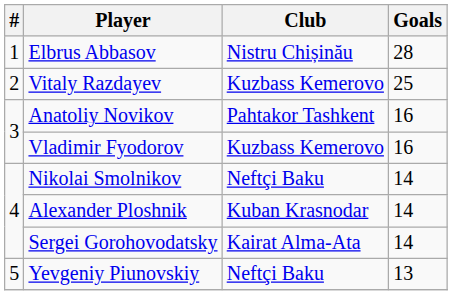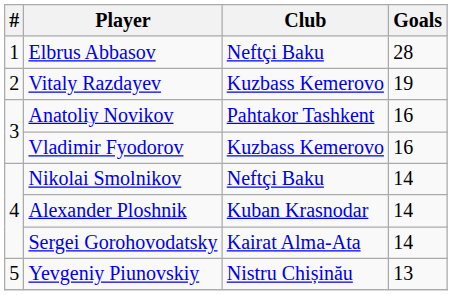 <table class="wikitable">
 <tr>
 <th>#</th>
 <th>Player</th>
 <th>Club</th>
 <th>Goals</th>
 </tr>
 <tr>
 <td>1</td>
 <td><a href='#'>Elbrus Abbasov</a></td>
-<td><a href='#'>Nistru Chișinău</a></td>
+<td><a href='#'>Neftçi Baku</a></td>
 <td>28</td>
 </tr>
 <tr>
 <td>2</td>
 <td><a href='#'>Vitaly Razdayev</a></td>
 <td><a href='#'>Kuzbass Kemerovo</a></td>
-<td>25</td>
+<td>19</td>
 </tr>
 <tr>
 <td rowspan=2>3</td>
 <td><a href='#'>Anatoliy  Novikov</a></td>
 <td><a href='#'>Pahtakor Tashkent</a></td>
 <td>16</td>
 </tr>
 <tr>
 <td><a href='#'>Vladimir Fyodorov</a></td>
 <td><a href='#'>Kuzbass Kemerovo</a></td>
 <td>16</td>
 </tr>
 <tr>
 <td rowspan=3>4</td>
 <td><a href='#'>Nikolai Smolnikov</a></td>
 <td><a href='#'>Neftçi Baku</a></td>
 <td>14</td>
 </tr>
 <tr>
 <td><a href='#'>Alexander Ploshnik</a></td>
 <td><a href='#'>Kuban Krasnodar</a></td>
 <td>14</td>
 </tr>
 <tr>
 <td><a href='#'>Sergei Gorohovodatsky</a></td>
 <td><a href='#'>Kairat Alma-Ata</a></td>
 <td>14</td>
 </tr>
 <tr>
 <td>5</td>
 <td><a href='#'>Yevgeniy Piunovskiy</a></td>
-<td><a href='#'>Neftçi Baku</a></td>
+<td><a href='#'>Nistru Chișinău</a></td>
 <td>13</td>
 </tr>
 <tr>
 </tr>
 </table>
